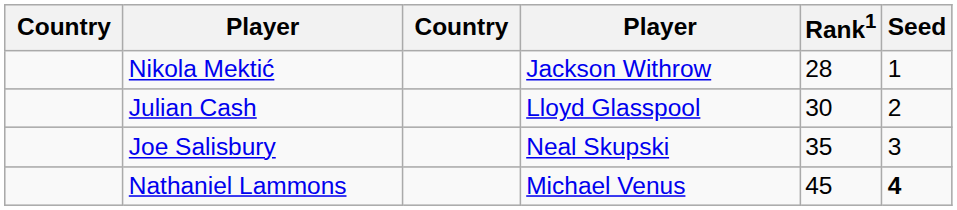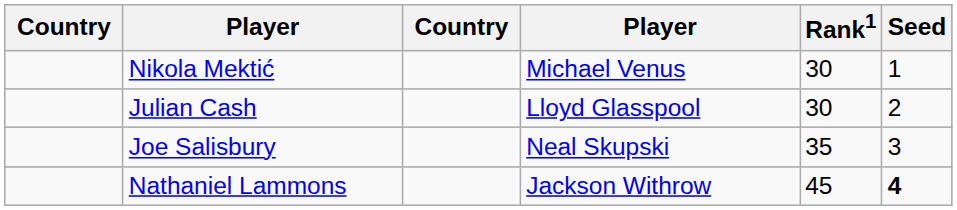 <table class="sortable wikitable">
 <tr>
 <th width="70">Country</th>
 <th width="175">Player</th>
 <th width="70">Country</th>
 <th width="175">Player</th>
 <th>Rank<sup>1</sup></th>
 <th>Seed</th>
 </tr>
 <tr>
 <td></td>
 <td><a href='#'>Nikola Mektić</a></td>
 <td></td>
-<td><a href='#'>Jackson Withrow</a></td>
-<td>28</td>
+<td><a href='#'>Michael Venus</a></td>
+<td>30</td>
 <td>1</td>
 </tr>
 <tr>
 <td></td>
 <td><a href='#'>Julian Cash</a></td>
 <td></td>
 <td><a href='#'>Lloyd Glasspool</a></td>
 <td>30</td>
 <td>2</td>
 </tr>
 <tr>
 <td></td>
 <td><a href='#'>Joe Salisbury</a></td>
 <td></td>
 <td><a href='#'>Neal Skupski</a></td>
 <td>35</td>
 <td>3</td>
 </tr>
 <tr>
 <td></td>
 <td><a href='#'>Nathaniel Lammons</a></td>
 <td></td>
-<td><a href='#'>Michael Venus</a></td>
+<td><a href='#'>Jackson Withrow</a></td>
 <td>45</td>
 <td><strong>4</strong></td>
 </tr>
 </table>
